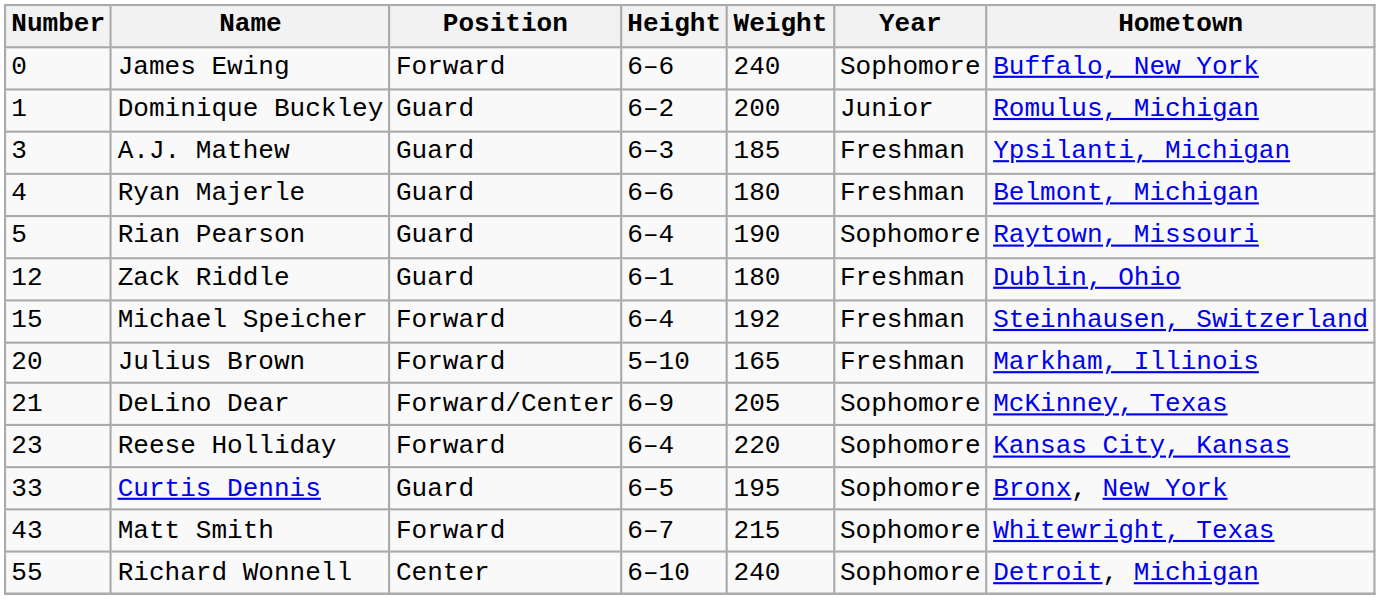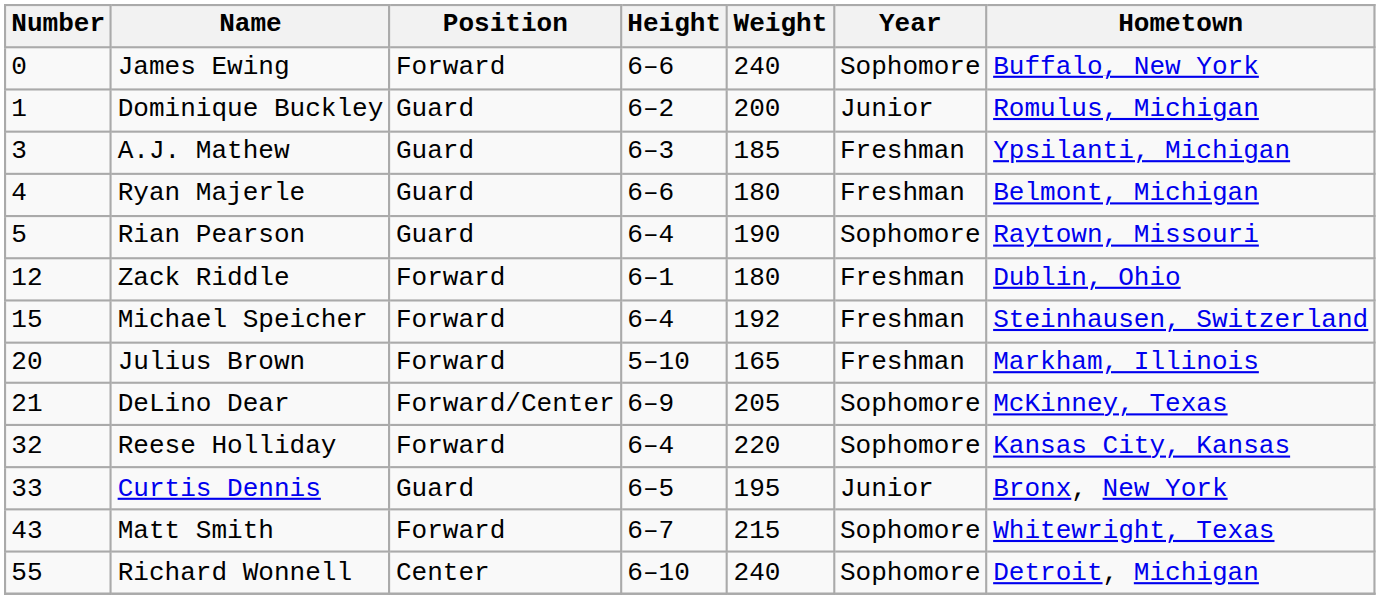 <table class="wikitable" style="font-size: 95%;">
 <tr>
 <th>Number</th>
 <th>Name</th>
 <th>Position</th>
 <th>Height</th>
 <th>Weight</th>
 <th>Year</th>
 <th>Hometown</th>
 </tr>
 <tr>
 <td>0</td>
 <td>James Ewing</td>
 <td>Forward</td>
 <td>6–6</td>
 <td>240</td>
 <td>Sophomore</td>
 <td><a href='#'>Buffalo, New York</a></td>
 </tr>
 <tr>
 <td>1</td>
 <td>Dominique Buckley</td>
 <td>Guard</td>
 <td>6–2</td>
 <td>200</td>
 <td>Junior</td>
 <td><a href='#'>Romulus, Michigan</a></td>
 </tr>
 <tr>
 <td>3</td>
 <td>A.J. Mathew</td>
 <td>Guard</td>
 <td>6–3</td>
 <td>185</td>
 <td>Freshman</td>
 <td><a href='#'>Ypsilanti, Michigan</a></td>
 </tr>
 <tr>
 <td>4</td>
 <td>Ryan Majerle</td>
 <td>Guard</td>
 <td>6–6</td>
 <td>180</td>
 <td>Freshman</td>
 <td><a href='#'>Belmont, Michigan</a></td>
 </tr>
 <tr>
 <td>5</td>
 <td>Rian Pearson</td>
 <td>Guard</td>
 <td>6–4</td>
 <td>190</td>
 <td>Sophomore</td>
 <td><a href='#'>Raytown, Missouri</a></td>
 </tr>
 <tr>
 <td>12</td>
 <td>Zack Riddle</td>
-<td>Guard</td>
+<td>Forward</td>
 <td>6–1</td>
 <td>180</td>
 <td>Freshman</td>
 <td><a href='#'>Dublin, Ohio</a></td>
 </tr>
 <tr>
 <td>15</td>
 <td>Michael Speicher</td>
 <td>Forward</td>
 <td>6–4</td>
 <td>192</td>
 <td>Freshman</td>
 <td><a href='#'>Steinhausen, Switzerland</a></td>
 </tr>
 <tr>
 <td>20</td>
 <td>Julius Brown</td>
 <td>Forward</td>
 <td>5–10</td>
 <td>165</td>
 <td>Freshman</td>
 <td><a href='#'>Markham, Illinois</a></td>
 </tr>
 <tr>
 <td>21</td>
 <td>DeLino Dear</td>
 <td>Forward/Center</td>
 <td>6–9</td>
 <td>205</td>
 <td>Sophomore</td>
 <td><a href='#'>McKinney, Texas</a></td>
 </tr>
 <tr>
-<td>23</td>
+<td>32</td>
 <td>Reese Holliday</td>
 <td>Forward</td>
 <td>6–4</td>
 <td>220</td>
 <td>Sophomore</td>
 <td><a href='#'>Kansas City, Kansas</a></td>
 </tr>
 <tr>
 <td>33</td>
 <td><a href='#'>Curtis Dennis</a></td>
 <td>Guard</td>
 <td>6–5</td>
 <td>195</td>
-<td>Sophomore</td>
+<td>Junior</td>
 <td><a href='#'>Bronx</a>, <a href='#'>New York</a></td>
 </tr>
 <tr>
 <td>43</td>
 <td>Matt Smith</td>
 <td>Forward</td>
 <td>6–7</td>
 <td>215</td>
 <td>Sophomore</td>
 <td><a href='#'>Whitewright, Texas</a></td>
 </tr>
 <tr>
 <td>55</td>
 <td>Richard Wonnell</td>
 <td>Center</td>
 <td>6–10</td>
 <td>240</td>
 <td>Sophomore</td>
 <td><a href='#'>Detroit</a>, <a href='#'>Michigan</a></td>
 </tr>
 <tr>
 </tr>
 </table>
